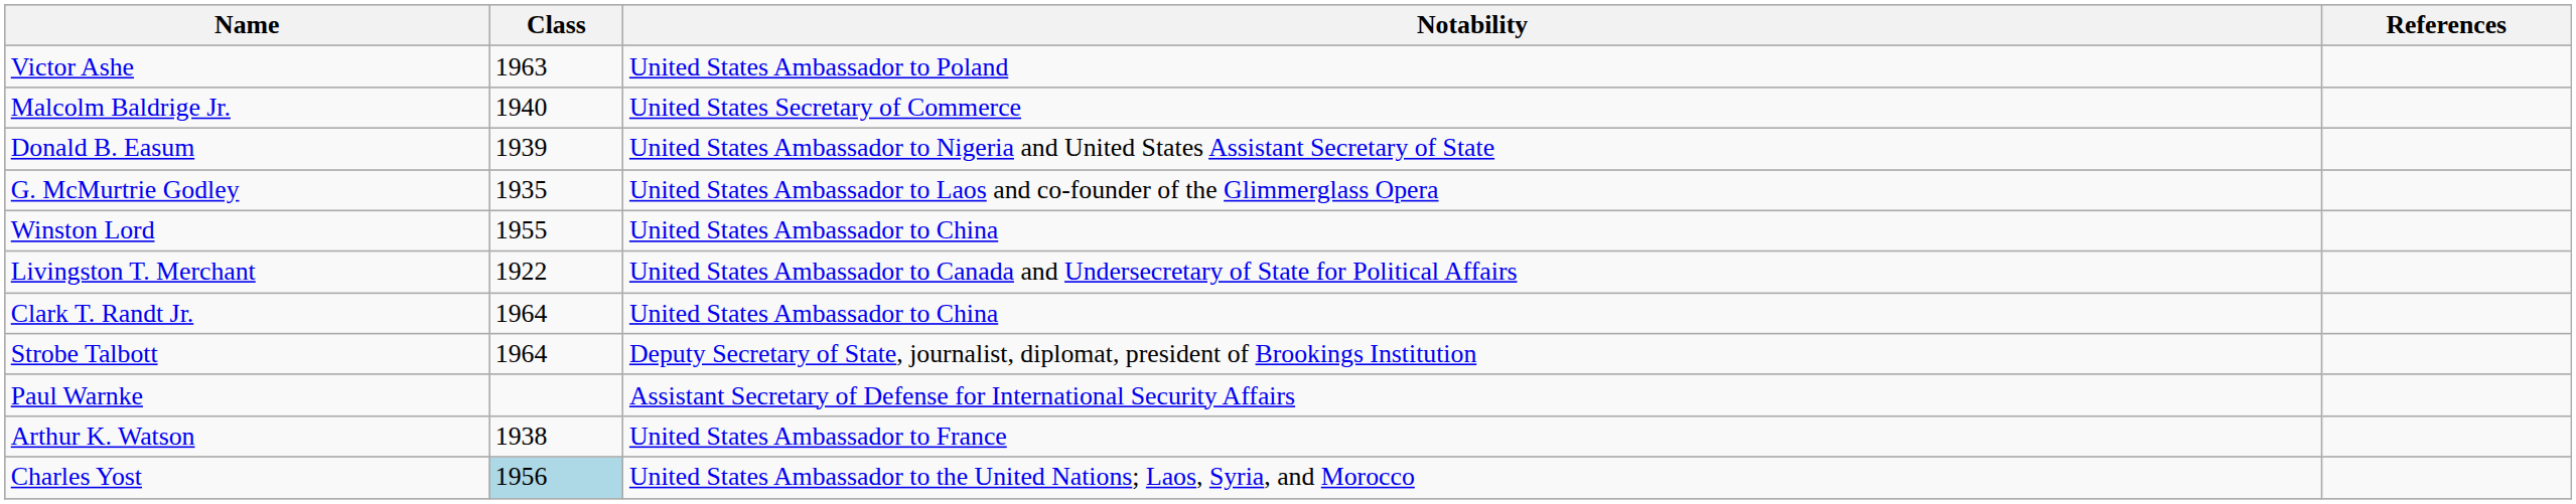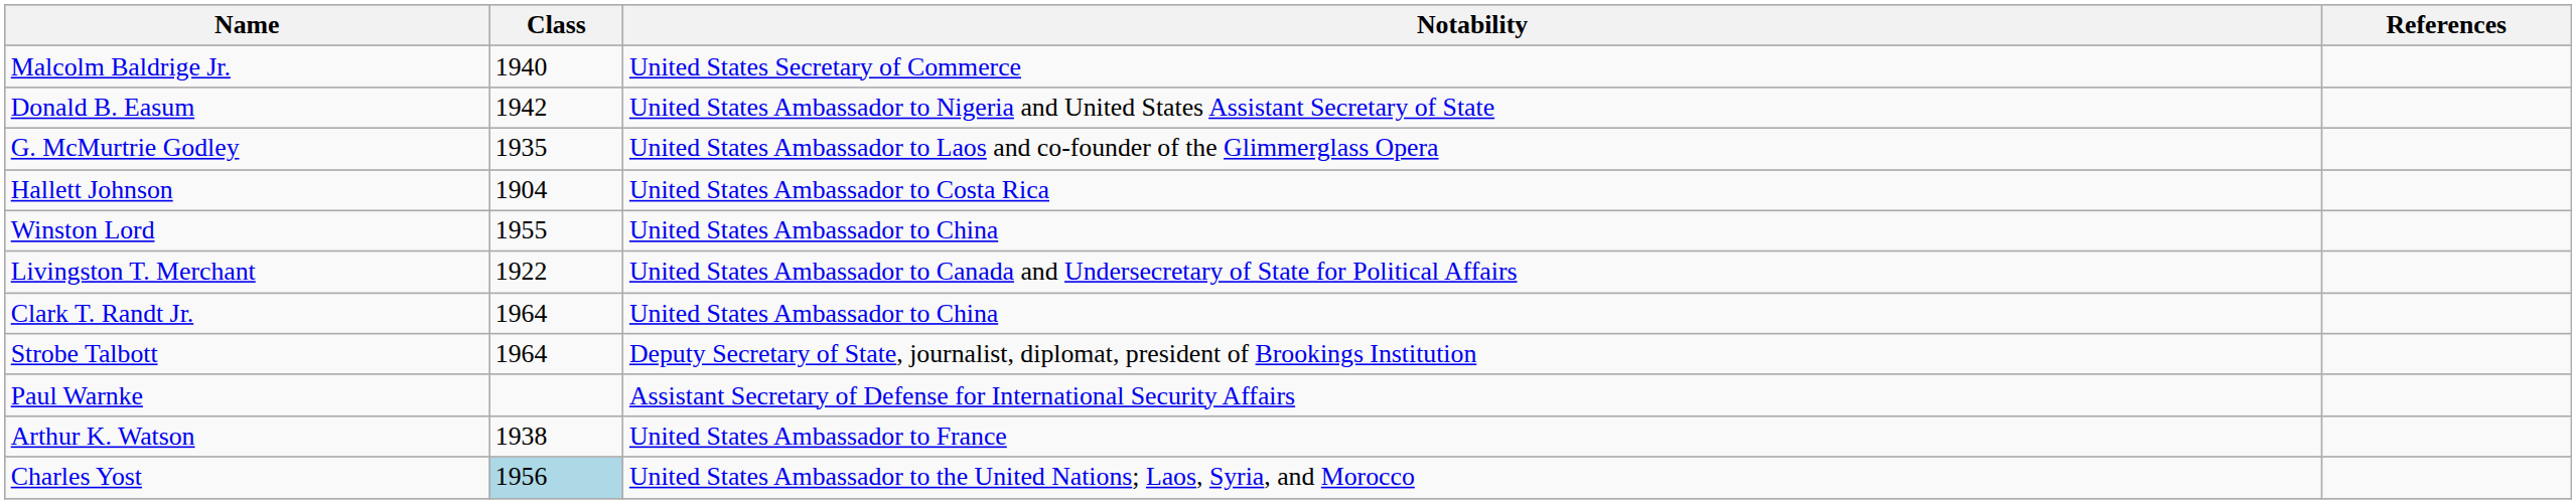 <table class="wikitable sortable" style="width:100%;">
 <tr>
 <th>Name</th>
 <th>Class</th>
 <th>Notability</th>
 <th>References</th>
-</tr>
-<tr>
-<td><a href='#'>Victor Ashe</a></td>
-<td>1963</td>
-<td><a href='#'>United States Ambassador to Poland</a></td>
-<td></td>
 </tr>
 <tr>
 <td><a href='#'>Malcolm Baldrige Jr.</a></td>
 <td>1940</td>
 <td><a href='#'>United States Secretary of Commerce</a></td>
 <td></td>
 </tr>
 <tr>
 <td><a href='#'>Donald B. Easum</a></td>
-<td>1939</td>
+<td>1942</td>
 <td><a href='#'>United States Ambassador to Nigeria</a> and United States <a href='#'>Assistant Secretary of State</a></td>
 <td></td>
 </tr>
 <tr>
 <td><a href='#'>G. McMurtrie Godley</a></td>
 <td>1935</td>
 <td><a href='#'>United States Ambassador to Laos</a> and co-founder of the <a href='#'>Glimmerglass Opera</a></td>
+<td></td>
+</tr>
+<tr>
+<td><a href='#'>Hallett Johnson</a></td>
+<td>1904</td>
+<td><a href='#'>United States Ambassador to Costa Rica</a></td>
 <td></td>
 </tr>
 <tr>
 <td><a href='#'>Winston Lord</a></td>
 <td>1955</td>
 <td><a href='#'>United States Ambassador to China</a></td>
 <td></td>
 </tr>
 <tr>
 <td><a href='#'>Livingston T. Merchant</a></td>
 <td>1922</td>
 <td><a href='#'>United States Ambassador to Canada</a> and <a href='#'>Undersecretary of State for Political Affairs</a></td>
 <td></td>
 </tr>
 <tr>
 <td><a href='#'>Clark T. Randt Jr.</a></td>
 <td>1964</td>
 <td><a href='#'>United States Ambassador to China</a></td>
 <td></td>
 </tr>
 <tr>
 <td><a href='#'>Strobe Talbott</a></td>
 <td>1964</td>
 <td><a href='#'>Deputy Secretary of State</a>, journalist, diplomat, president of <a href='#'>Brookings Institution</a></td>
 <td></td>
 </tr>
 <tr>
 <td><a href='#'>Paul Warnke</a></td>
 <td></td>
 <td><a href='#'>Assistant Secretary of Defense for International Security Affairs</a></td>
 <td></td>
 </tr>
 <tr>
 <td><a href='#'>Arthur K. Watson</a></td>
 <td>1938</td>
 <td><a href='#'>United States Ambassador to France</a></td>
 <td></td>
 </tr>
 <tr>
 <td><a href='#'>Charles Yost</a></td>
 <td style="background: lightblue;">1956</td>
 <td><a href='#'>United States Ambassador to the United Nations</a>; <a href='#'>Laos</a>, <a href='#'>Syria</a>, and <a href='#'>Morocco</a></td>
 <td></td>
 </tr>
 </table>
